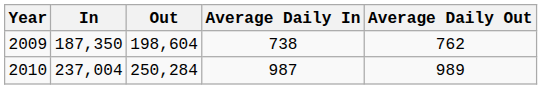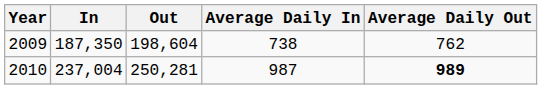 <table class="wikitable" style="text-align:center">
 <tr>
 <th>Year</th>
 <th>In</th>
 <th>Out</th>
 <th>Average Daily In</th>
 <th>Average Daily Out</th>
 </tr>
 <tr>
 <td>2009</td>
 <td>187,350</td>
 <td>198,604</td>
 <td>738</td>
 <td>762</td>
 </tr>
 <tr>
 <td>2010</td>
 <td>237,004</td>
-<td>250,284</td>
+<td>250,281</td>
 <td>987</td>
-<td>989</td>
+<td><strong>989</strong></td>
 </tr>
 </table>
